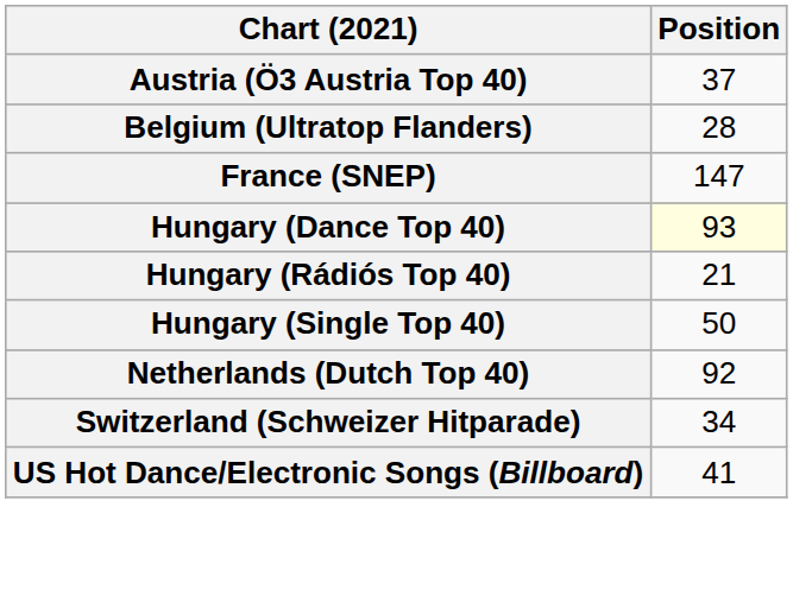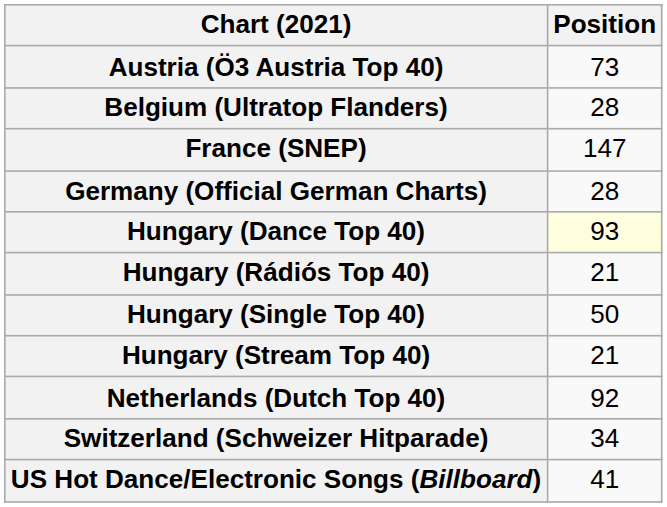 <table class="wikitable sortable plainrowheaders" style="text-align:center">
 <tr>
 <th scope="col">Chart (2021)</th>
 <th scope="col">Position</th>
 </tr>
 <tr>
 <th scope="row">Austria (Ö3 Austria Top 40)</th>
-<td>37</td>
+<td>73</td>
 </tr>
 <tr>
 <th scope="row">Belgium (Ultratop Flanders)</th>
 <td>28</td>
 </tr>
 <tr>
 <th scope="row">France (SNEP)</th>
 <td>147</td>
+</tr>
+<tr>
+<th scope="row">Germany (Official German Charts)</th>
+<td>28</td>
 </tr>
 <tr>
 <th scope="row">Hungary (Dance Top 40)</th>
 <td style="background: lightyellow;">93</td>
 </tr>
 <tr>
 <th scope="row">Hungary (Rádiós Top 40)</th>
 <td>21</td>
 </tr>
 <tr>
 <th scope="row">Hungary (Single Top 40)</th>
 <td>50</td>
 </tr>
 <tr>
+<th scope="row">Hungary (Stream Top 40)</th>
+<td>21</td>
+</tr>
+<tr>
 <th scope="row">Netherlands (Dutch Top 40)</th>
 <td>92</td>
 </tr>
 <tr>
 <th scope="row">Switzerland (Schweizer Hitparade)</th>
 <td>34</td>
 </tr>
 <tr>
 <th scope="row">US Hot Dance/Electronic Songs (<em>Billboard</em>)</th>
 <td>41</td>
 </tr>
 </table>
